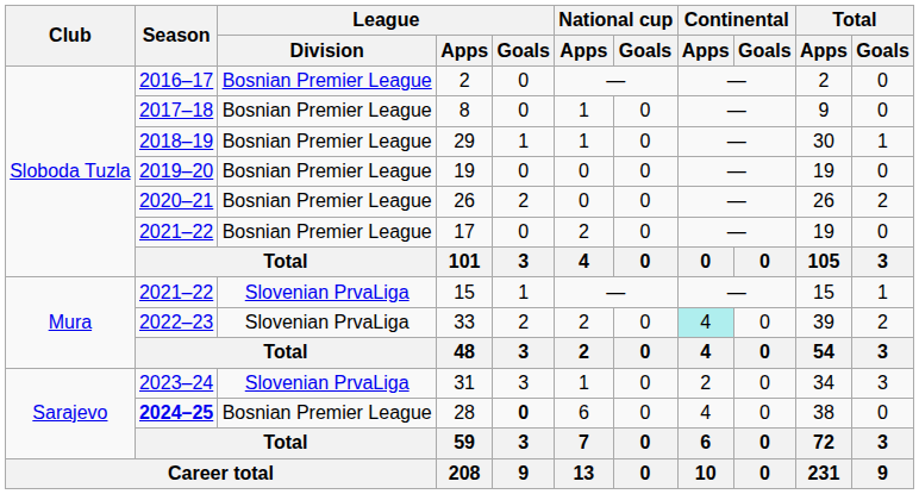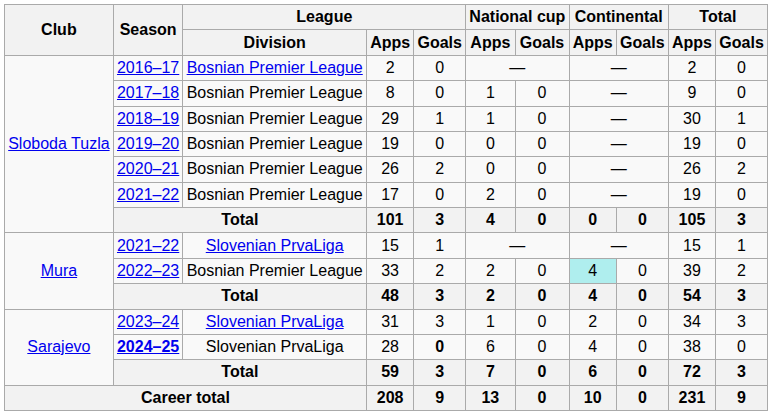 <table class="wikitable" style="text-align:center">
 <tr>
 <th rowspan=2>Club</th>
 <th rowspan=2>Season</th>
 <th colspan=3>League</th>
 <th colspan=2>National cup</th>
 <th colspan=2>Continental</th>
 <th colspan=2>Total</th>
 </tr>
 <tr>
 <th>Division</th>
 <th>Apps</th>
 <th>Goals</th>
 <th>Apps</th>
 <th>Goals</th>
 <th>Apps</th>
 <th>Goals</th>
 <th>Apps</th>
 <th>Goals</th>
 </tr>
 <tr>
 <td rowspan=7><a href='#'>Sloboda Tuzla</a></td>
 <td><a href='#'>2016–17</a></td>
 <td><a href='#'>Bosnian Premier League</a></td>
 <td>2</td>
 <td>0</td>
 <td colspan=2>—</td>
 <td colspan=2>—</td>
 <td>2</td>
 <td>0</td>
 </tr>
 <tr>
 <td><a href='#'>2017–18</a></td>
 <td>Bosnian Premier League</td>
 <td>8</td>
 <td>0</td>
 <td>1</td>
 <td>0</td>
 <td colspan=2>—</td>
 <td>9</td>
 <td>0</td>
 </tr>
 <tr>
 <td><a href='#'>2018–19</a></td>
 <td>Bosnian Premier League</td>
 <td>29</td>
 <td>1</td>
 <td>1</td>
 <td>0</td>
 <td colspan=2>—</td>
 <td>30</td>
 <td>1</td>
 </tr>
 <tr>
 <td><a href='#'>2019–20</a></td>
 <td>Bosnian Premier League</td>
 <td>19</td>
 <td>0</td>
 <td>0</td>
 <td>0</td>
 <td colspan=2>—</td>
 <td>19</td>
 <td>0</td>
 </tr>
 <tr>
 <td><a href='#'>2020–21</a></td>
 <td>Bosnian Premier League</td>
 <td>26</td>
 <td>2</td>
 <td>0</td>
 <td>0</td>
 <td colspan=2>—</td>
 <td>26</td>
 <td>2</td>
 </tr>
 <tr>
 <td><a href='#'>2021–22</a></td>
 <td>Bosnian Premier League</td>
 <td>17</td>
 <td>0</td>
 <td>2</td>
 <td>0</td>
 <td colspan=2>—</td>
 <td>19</td>
 <td>0</td>
 </tr>
 <tr>
 <th colspan=2>Total</th>
 <th>101</th>
 <th>3</th>
 <th>4</th>
 <th>0</th>
 <th>0</th>
 <th>0</th>
 <th>105</th>
 <th>3</th>
 </tr>
 <tr>
 <td rowspan=3><a href='#'>Mura</a></td>
 <td><a href='#'>2021–22</a></td>
 <td><a href='#'>Slovenian PrvaLiga</a></td>
 <td>15</td>
 <td>1</td>
 <td colspan=2>—</td>
 <td colspan=2>—</td>
 <td>15</td>
 <td>1</td>
 </tr>
 <tr>
 <td><a href='#'>2022–23</a></td>
-<td>Slovenian PrvaLiga</td>
+<td>Bosnian Premier League</td>
 <td>33</td>
 <td>2</td>
 <td>2</td>
 <td>0</td>
 <td style="background: paleturquoise;">4</td>
 <td>0</td>
 <td>39</td>
 <td>2</td>
 </tr>
 <tr>
 <th colspan=2>Total</th>
 <th>48</th>
 <th>3</th>
 <th>2</th>
 <th>0</th>
 <th>4</th>
 <th>0</th>
 <th>54</th>
 <th>3</th>
 </tr>
 <tr>
 <td rowspan=3><a href='#'>Sarajevo</a></td>
 <td><a href='#'>2023–24</a></td>
 <td><a href='#'>Slovenian PrvaLiga</a></td>
 <td>31</td>
 <td>3</td>
 <td>1</td>
 <td>0</td>
 <td>2</td>
 <td>0</td>
 <td>34</td>
 <td>3</td>
 </tr>
 <tr>
 <td><strong><a href='#'>2024–25</a></strong></td>
-<td>Bosnian Premier League</td>
+<td>Slovenian PrvaLiga</td>
 <td>28</td>
 <td><strong>0</strong></td>
 <td>6</td>
 <td>0</td>
 <td>4</td>
 <td>0</td>
 <td>38</td>
 <td>0</td>
 </tr>
 <tr>
 <th colspan=2>Total</th>
 <th>59</th>
 <th>3</th>
 <th>7</th>
 <th>0</th>
 <th>6</th>
 <th>0</th>
 <th>72</th>
 <th>3</th>
 </tr>
 <tr>
 <th colspan=3>Career total</th>
 <th>208</th>
 <th>9</th>
 <th>13</th>
 <th>0</th>
 <th>10</th>
 <th>0</th>
 <th>231</th>
 <th>9</th>
 </tr>
 </table>
